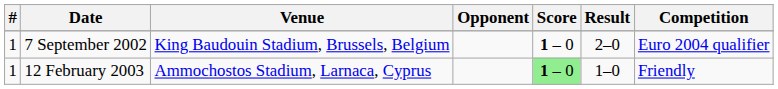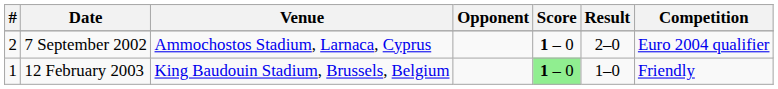 <table class="wikitable" border="1">
 <tr>
 <th>#</th>
 <th>Date</th>
 <th>Venue</th>
 <th>Opponent</th>
 <th>Score</th>
 <th>Result</th>
 <th>Competition</th>
 </tr>
 <tr>
 </tr>
 <tr>
-<td>1</td>
+<td>2</td>
 <td>7 September 2002</td>
-<td><a href='#'>King Baudouin Stadium</a>, <a href='#'>Brussels</a>, <a href='#'>Belgium</a></td>
+<td><a href='#'>Ammochostos Stadium</a>, <a href='#'>Larnaca</a>, <a href='#'>Cyprus</a></td>
 <td></td>
 <td align=center><strong>1</strong> – 0</td>
 <td align=center>2–0</td>
 <td><a href='#'>Euro 2004 qualifier</a></td>
 </tr>
 <tr>
 <td>1</td>
 <td>12 February 2003</td>
-<td><a href='#'>Ammochostos Stadium</a>, <a href='#'>Larnaca</a>, <a href='#'>Cyprus</a></td>
+<td><a href='#'>King Baudouin Stadium</a>, <a href='#'>Brussels</a>, <a href='#'>Belgium</a></td>
 <td></td>
 <td align=center style="background: lightgreen;"><strong>1</strong> – 0</td>
 <td align=center>1–0</td>
 <td><a href='#'>Friendly</a></td>
 </tr>
 </table>
